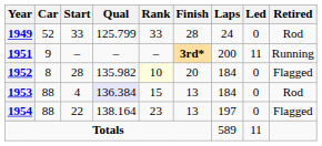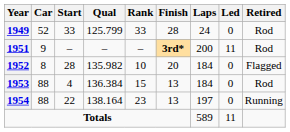 <table class="wikitable" style="text-align:center">
 <tr>
 <th>Year</th>
 <th>Car</th>
 <th>Start</th>
 <th>Qual</th>
 <th>Rank</th>
 <th>Finish</th>
 <th>Laps</th>
 <th>Led</th>
 <th>Retired</th>
 </tr>
 <tr>
 <th><a href='#'>1949</a></th>
 <td>52</td>
 <td>33</td>
 <td>125.799</td>
 <td>33</td>
 <td>28</td>
 <td>24</td>
 <td>0</td>
 <td>Rod</td>
 </tr>
 <tr>
 <th><a href='#'>1951</a></th>
 <td>9</td>
 <td>–</td>
 <td>–</td>
 <td>–</td>
 <td style="background:#ffdf9f;"><strong>3rd*</strong></td>
 <td>200</td>
 <td>11</td>
-<td>Running</td>
+<td>Rod</td>
 </tr>
 <tr>
 <th><a href='#'>1952</a></th>
 <td>8</td>
 <td>28</td>
 <td>135.982</td>
-<td style="background: lightyellow;">10</td>
+<td>10</td>
 <td>20</td>
 <td>184</td>
 <td>0</td>
 <td>Flagged</td>
 </tr>
 <tr>
 <th><a href='#'>1953</a></th>
 <td>88</td>
 <td>4</td>
-<td style="background: lavender;">136.384</td>
+<td>136.384</td>
 <td>15</td>
 <td>13</td>
 <td>184</td>
 <td>0</td>
 <td>Rod</td>
 </tr>
 <tr>
 <th><a href='#'>1954</a></th>
 <td>88</td>
 <td>22</td>
 <td>138.164</td>
 <td>23</td>
 <td>13</td>
 <td>197</td>
 <td>0</td>
-<td>Flagged</td>
+<td>Running</td>
 </tr>
 <tr>
 <td colspan=6><strong>Totals</strong></td>
 <td>589</td>
 <td>11</td>
 <td></td>
 </tr>
 </table>
